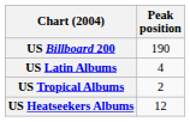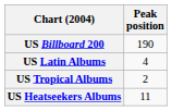 <table class="wikitable sortable plainrowheaders">
 <tr>
 <th>Chart (2004)</th>
 <th>Peak<br>position</th>
 </tr>
 <tr>
 <th scope="row">US <a href='#'><em>Billboard</em> 200</a></th>
 <td style="text-align:center;">190</td>
 </tr>
 <tr>
 <th scope="row">US <a href='#'>Latin Albums</a></th>
 <td style="text-align:center;">4</td>
 </tr>
 <tr>
 <th scope="row">US <a href='#'>Tropical Albums</a></th>
 <td style="text-align:center;">2</td>
 </tr>
 <tr>
 <th scope="row">US <a href='#'>Heatseekers Albums</a></th>
-<td style="text-align:center;">12</td>
+<td style="text-align:center;">11</td>
 </tr>
 </table>
